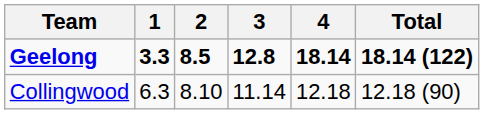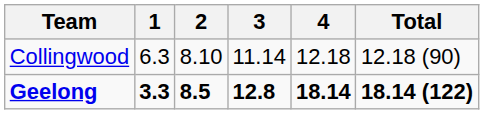 <table class="wikitable">
 <tr>
 <th>Team</th>
 <th>1</th>
 <th>2</th>
 <th>3</th>
 <th>4</th>
 <th>Total</th>
 </tr>
 <tr>
+<td><a href='#'>Collingwood</a></td>
+<td>6.3</td>
+<td>8.10</td>
+<td>11.14</td>
+<td>12.18</td>
+<td>12.18 (90)</td>
+</tr>
+<tr>
 <td><strong><a href='#'>Geelong</a></strong></td>
 <td><strong>3.3</strong></td>
 <td><strong>8.5</strong></td>
 <td><strong>12.8</strong></td>
 <td><strong>18.14</strong></td>
 <td><strong>18.14 (122)</strong></td>
 </tr>
-<tr>
-<td><a href='#'>Collingwood</a></td>
-<td>6.3</td>
-<td>8.10</td>
-<td>11.14</td>
-<td>12.18</td>
-<td>12.18 (90)</td>
-</tr>
 </table>
